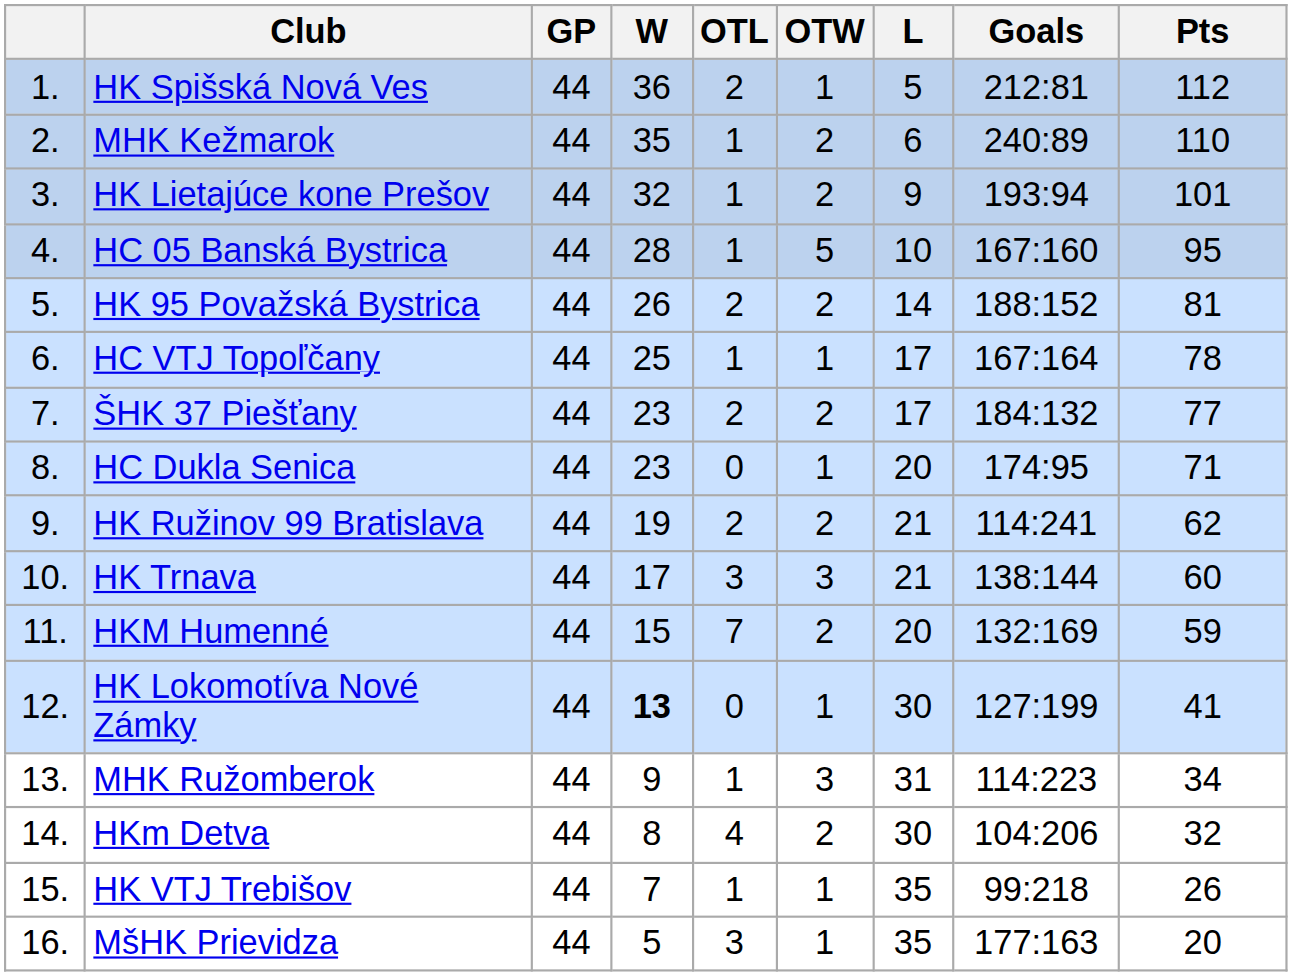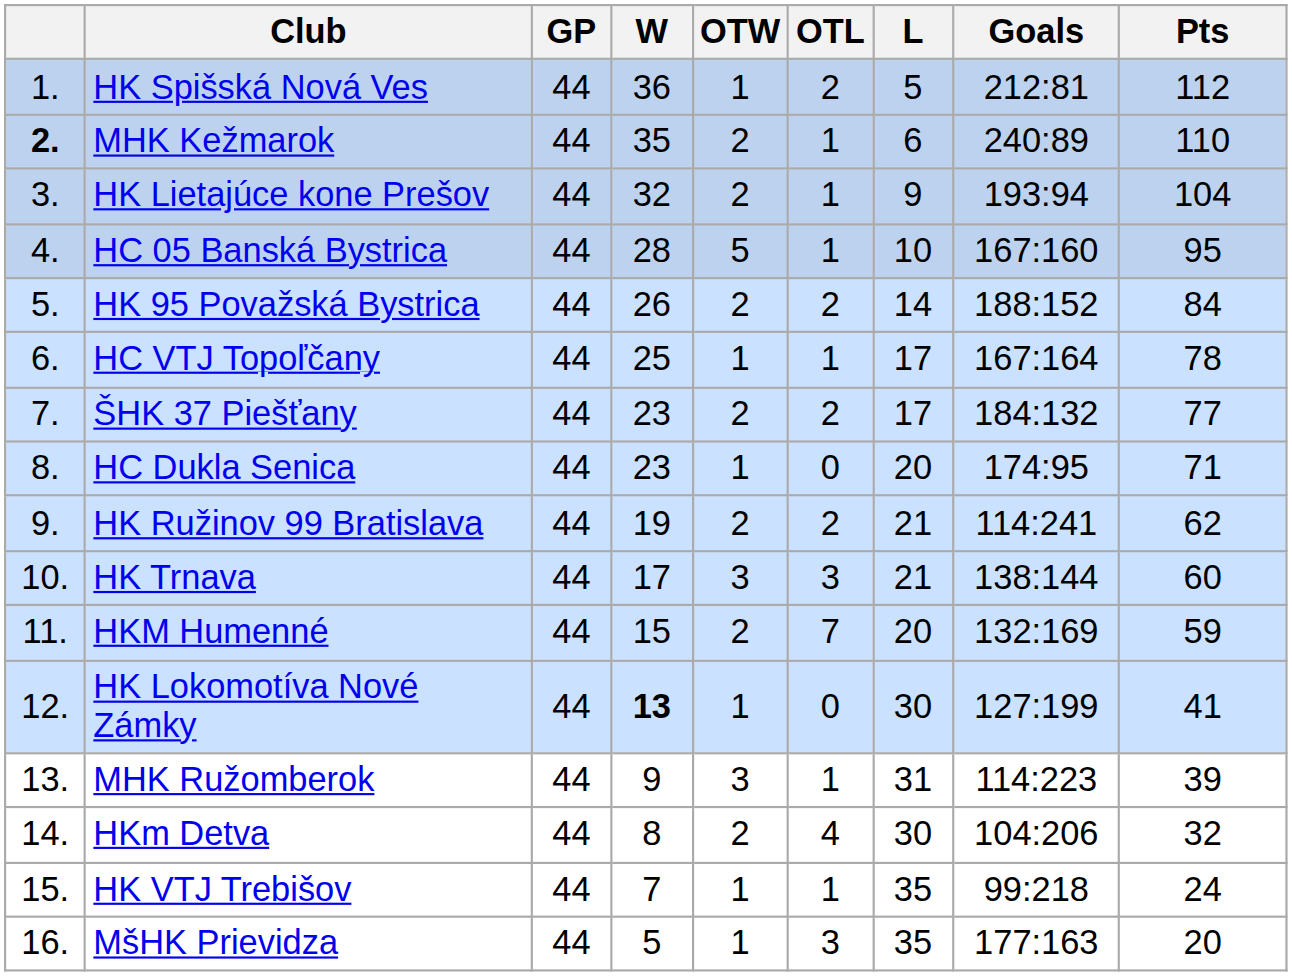 <table class="wikitable">
 <tr>
 <th width="30"></th>
 <th width="200">Club</th>
 <th width="30">GP</th>
 <th width="30">W</th>
+<th width="30">OTW</th>
 <th width="30">OTL</th>
-<th width="30">OTW</th>
 <th width="30">L</th>
 <th width="70">Goals</th>
 <th width="70">Pts</th>
 </tr>
 <tr bgcolor="#BCD2EE" align="center">
 <td>1.</td>
 <td align="left"><a href='#'>HK Spišská Nová Ves</a></td>
 <td>44</td>
 <td>36</td>
+<td>1</td>
 <td>2</td>
-<td>1</td>
 <td>5</td>
 <td>212:81</td>
 <td>112</td>
 </tr>
 <tr bgcolor="#BCD2EE" align="center">
-<td>2.</td>
+<td><strong>2.</strong></td>
 <td align="left"><a href='#'>MHK Kežmarok</a></td>
 <td>44</td>
 <td>35</td>
+<td>2</td>
 <td>1</td>
-<td>2</td>
 <td>6</td>
 <td>240:89</td>
 <td>110</td>
 </tr>
 <tr bgcolor="#BCD2EE" align="center">
 <td>3.</td>
 <td align="left"><a href='#'>HK Lietajúce kone Prešov</a></td>
 <td>44</td>
 <td>32</td>
+<td>2</td>
 <td>1</td>
-<td>2</td>
 <td>9</td>
 <td>193:94</td>
-<td>101</td>
+<td>104</td>
 </tr>
 <tr bgcolor="#BCD2EE" align="center">
 <td>4.</td>
 <td align="left"><a href='#'>HC 05 Banská Bystrica</a></td>
 <td>44</td>
 <td>28</td>
+<td>5</td>
 <td>1</td>
-<td>5</td>
 <td>10</td>
 <td>167:160</td>
 <td>95</td>
 </tr>
 <tr bgcolor="#CAE1FF" align="center">
 <td>5.</td>
 <td align="left"><a href='#'>HK 95 Považská Bystrica</a></td>
 <td>44</td>
 <td>26</td>
 <td>2</td>
 <td>2</td>
 <td>14</td>
 <td>188:152</td>
-<td>81</td>
+<td>84</td>
 </tr>
 <tr bgcolor="#CAE1FF" align="center">
 <td>6.</td>
 <td align="left"><a href='#'>HC VTJ Topoľčany</a></td>
 <td>44</td>
 <td>25</td>
 <td>1</td>
 <td>1</td>
 <td>17</td>
 <td>167:164</td>
 <td>78</td>
 </tr>
 <tr bgcolor="#CAE1FF" align="center">
 <td>7.</td>
 <td align="left"><a href='#'>ŠHK 37 Piešťany</a></td>
 <td>44</td>
 <td>23</td>
 <td>2</td>
 <td>2</td>
 <td>17</td>
 <td>184:132</td>
 <td>77</td>
 </tr>
 <tr bgcolor="#CAE1FF" align="center">
 <td>8.</td>
 <td align="left"><a href='#'>HC Dukla Senica</a></td>
 <td>44</td>
 <td>23</td>
+<td>1</td>
 <td>0</td>
-<td>1</td>
 <td>20</td>
 <td>174:95</td>
 <td>71</td>
 </tr>
 <tr bgcolor="#CAE1FF" align="center">
 <td>9.</td>
 <td align="left"><a href='#'>HK Ružinov 99 Bratislava</a></td>
 <td>44</td>
 <td>19</td>
 <td>2</td>
 <td>2</td>
 <td>21</td>
 <td>114:241</td>
 <td>62</td>
 </tr>
 <tr bgcolor="#CAE1FF" align="center">
 <td>10.</td>
 <td align="left"><a href='#'>HK Trnava</a></td>
 <td>44</td>
 <td>17</td>
 <td>3</td>
 <td>3</td>
 <td>21</td>
 <td>138:144</td>
 <td>60</td>
 </tr>
 <tr bgcolor="#CAE1FF" align="center">
 <td>11.</td>
 <td align="left"><a href='#'>HKM Humenné</a></td>
 <td>44</td>
 <td>15</td>
+<td>2</td>
 <td>7</td>
-<td>2</td>
 <td>20</td>
 <td>132:169</td>
 <td>59</td>
 </tr>
 <tr bgcolor="#CAE1FF" align="center">
 <td>12.</td>
 <td align="left"><a href='#'>HK Lokomotíva Nové Zámky</a></td>
 <td>44</td>
 <td><strong>13</strong></td>
+<td>1</td>
 <td>0</td>
-<td>1</td>
 <td>30</td>
 <td>127:199</td>
 <td>41</td>
 </tr>
 <tr bgcolor="#FFFFFF" align="center">
 <td>13.</td>
 <td align="left"><a href='#'>MHK Ružomberok</a></td>
 <td>44</td>
 <td>9</td>
+<td>3</td>
 <td>1</td>
-<td>3</td>
 <td>31</td>
 <td>114:223</td>
-<td>34</td>
+<td>39</td>
 </tr>
 <tr bgcolor="#FFFFFF" align="center">
 <td>14.</td>
 <td align="left"><a href='#'>HKm Detva</a></td>
 <td>44</td>
 <td>8</td>
+<td>2</td>
 <td>4</td>
-<td>2</td>
 <td>30</td>
 <td>104:206</td>
 <td>32</td>
 </tr>
 <tr bgcolor="#FFFFFF" align="center">
 <td>15.</td>
 <td align="left"><a href='#'>HK VTJ Trebišov</a></td>
 <td>44</td>
 <td>7</td>
 <td>1</td>
 <td>1</td>
 <td>35</td>
 <td>99:218</td>
-<td>26</td>
+<td>24</td>
 </tr>
 <tr bgcolor="#FFFFFF" align="center">
 <td>16.</td>
 <td align="left"><a href='#'>MšHK Prievidza</a></td>
 <td>44</td>
 <td>5</td>
+<td>1</td>
 <td>3</td>
-<td>1</td>
 <td>35</td>
 <td>177:163</td>
 <td>20</td>
 </tr>
 </table>
